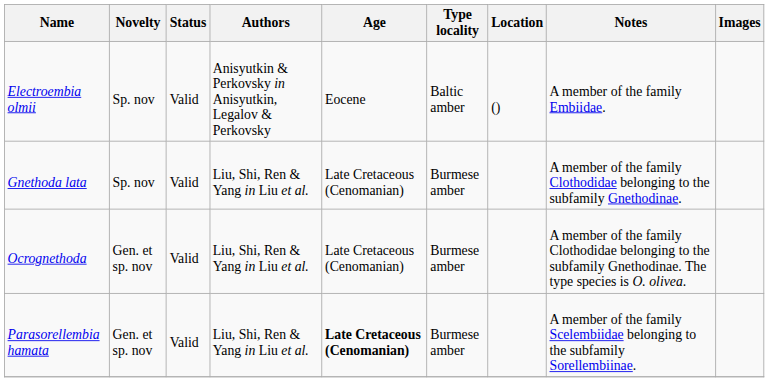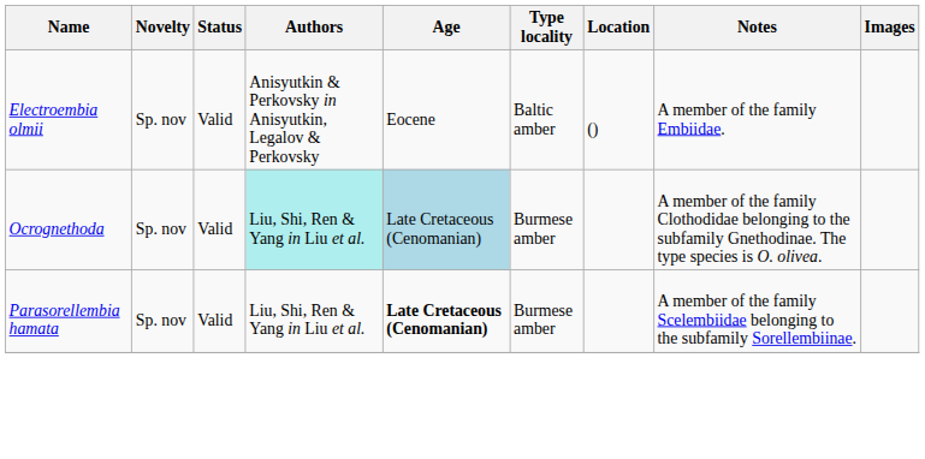 <table class="wikitable sortable" align="center" width="100%">
 <tr>
 <th>Name</th>
 <th>Novelty</th>
 <th>Status</th>
 <th>Authors</th>
 <th>Age</th>
 <th>Type locality</th>
 <th>Location</th>
 <th>Notes</th>
 <th>Images</th>
 </tr>
 <tr>
 <td><br><em><a href='#'>Electroembia olmii</a></em></td>
 <td><br>Sp. nov</td>
 <td><br>Valid</td>
 <td><br>Anisyutkin & Perkovsky <em>in</em> Anisyutkin, Legalov & Perkovsky</td>
 <td><br>Eocene</td>
 <td><br>Baltic amber</td>
 <td><br><br>()</td>
 <td><br>A member of the family <a href='#'>Embiidae</a>.</td>
 <td></td>
 </tr>
 <tr>
-<td><br><em><a href='#'>Gnethoda lata</a></em></td>
+<td><br><em><a href='#'>Ocrognethoda</a></em></td>
 <td><br>Sp. nov</td>
 <td><br>Valid</td>
-<td><br>Liu, Shi, Ren & Yang <em>in</em> Liu <em>et al.</em></td>
-<td><br>Late Cretaceous (Cenomanian)</td>
-<td><br>Burmese amber</td>
-<td><br></td>
-<td><br>A member of the family <a href='#'>Clothodidae</a> belonging to the subfamily <a href='#'>Gnethodinae</a>.</td>
-<td></td>
-</tr>
-<tr>
-<td><br><em><a href='#'>Ocrognethoda</a></em></td>
-<td><br>Gen. et sp. nov</td>
-<td><br>Valid</td>
-<td><br>Liu, Shi, Ren & Yang <em>in</em> Liu <em>et al.</em></td>
-<td><br>Late Cretaceous (Cenomanian)</td>
+<td style="background: paleturquoise;"><br>Liu, Shi, Ren & Yang <em>in</em> Liu <em>et al.</em></td>
+<td style="background: lightblue;"><br>Late Cretaceous (Cenomanian)</td>
 <td><br>Burmese amber</td>
 <td><br></td>
 <td><br>A member of the family Clothodidae belonging to the subfamily Gnethodinae. The type species is <em>O. olivea</em>.</td>
 <td></td>
 </tr>
 <tr>
 <td><br><em><a href='#'>Parasorellembia hamata</a></em></td>
-<td><br>Gen. et sp. nov</td>
+<td><br>Sp. nov</td>
 <td><br>Valid</td>
 <td><br>Liu, Shi, Ren & Yang <em>in</em> Liu <em>et al.</em></td>
 <td><strong><br>Late Cretaceous (Cenomanian)</strong></td>
 <td><br>Burmese amber</td>
 <td><br></td>
 <td><br>A member of the family <a href='#'>Scelembiidae</a> belonging to the subfamily <a href='#'>Sorellembiinae</a>.</td>
 <td></td>
 </tr>
 <tr>
 </tr>
 </table>
